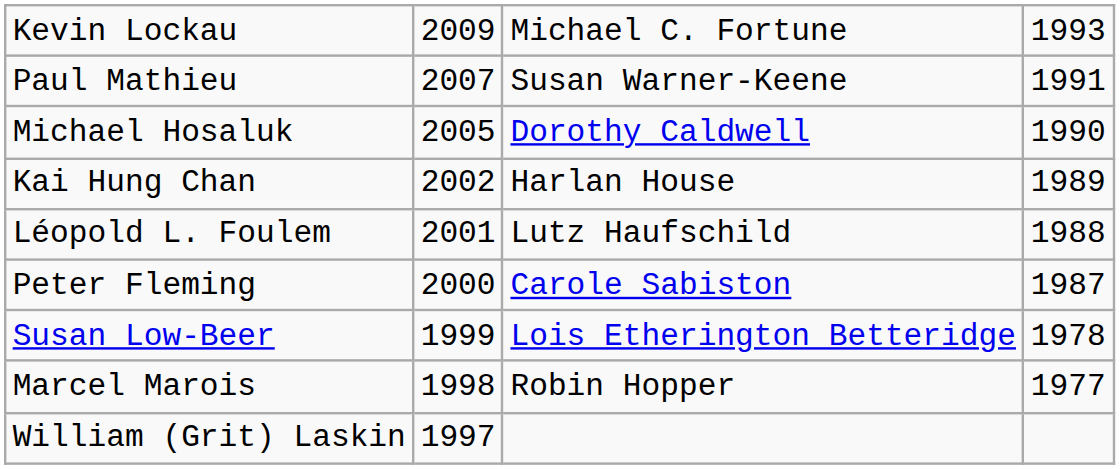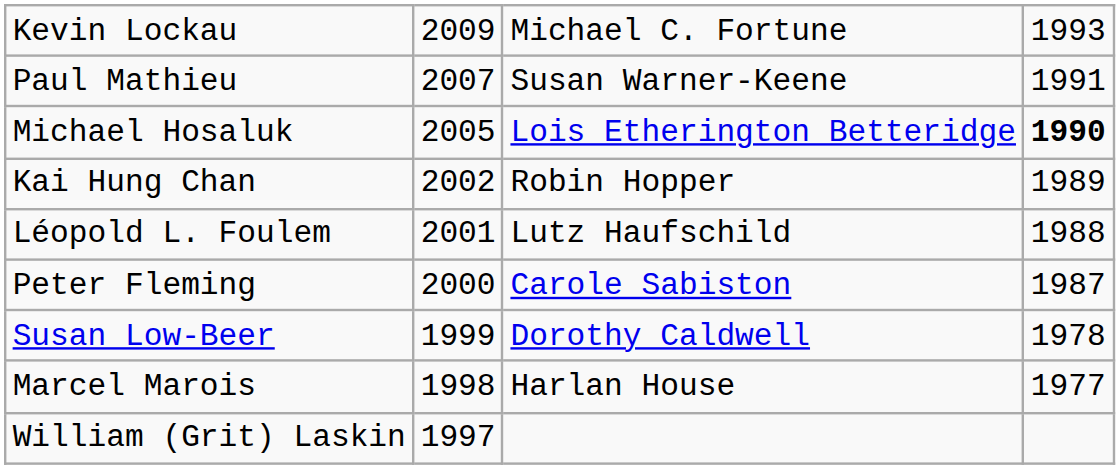 <table class="wikitable">
 <tr>
 <td>Kevin Lockau</td>
 <td>2009</td>
 <td>Michael C. Fortune</td>
 <td>1993</td>
 </tr>
 <tr>
 <td>Paul Mathieu</td>
 <td>2007</td>
 <td>Susan Warner-Keene</td>
 <td>1991</td>
 </tr>
 <tr>
 <td>Michael Hosaluk</td>
 <td>2005</td>
-<td><a href='#'>Dorothy Caldwell</a></td>
-<td>1990</td>
+<td><a href='#'>Lois Etherington Betteridge</a></td>
+<td><strong>1990</strong></td>
 </tr>
 <tr>
 <td>Kai Hung Chan</td>
 <td>2002</td>
-<td>Harlan House</td>
+<td>Robin Hopper</td>
 <td>1989</td>
 </tr>
 <tr>
 <td>Léopold L. Foulem</td>
 <td>2001</td>
 <td>Lutz Haufschild</td>
 <td>1988</td>
 </tr>
 <tr>
 <td>Peter Fleming</td>
 <td>2000</td>
 <td><a href='#'>Carole Sabiston</a></td>
 <td>1987</td>
 </tr>
 <tr>
 <td><a href='#'>Susan Low-Beer</a></td>
 <td>1999</td>
-<td><a href='#'>Lois Etherington Betteridge</a></td>
+<td><a href='#'>Dorothy Caldwell</a></td>
 <td>1978</td>
 </tr>
 <tr>
 <td>Marcel Marois</td>
 <td>1998</td>
-<td>Robin Hopper</td>
+<td>Harlan House</td>
 <td>1977</td>
 </tr>
 <tr>
 <td>William (Grit) Laskin</td>
 <td>1997</td>
 <td></td>
 <td></td>
 </tr>
 </table>
